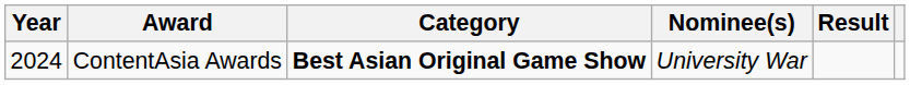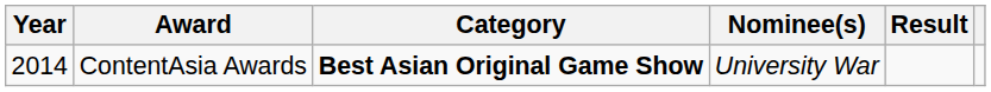 <table class="wikitable sortable">
 <tr>
 <th>Year</th>
 <th>Award</th>
 <th>Category</th>
 <th>Nominee(s)</th>
 <th>Result</th>
 <th></th>
 </tr>
 <tr>
-<td>2024</td>
+<td>2014</td>
 <td>ContentAsia Awards</td>
 <td><strong>Best Asian Original Game Show</strong></td>
 <td><em>University War</em></td>
 <td></td>
 <td></td>
 </tr>
 </table>
